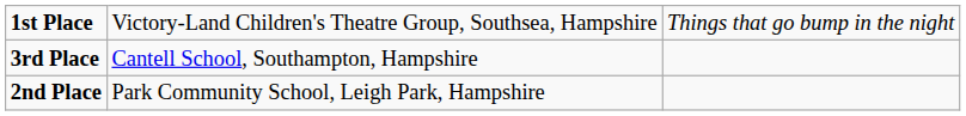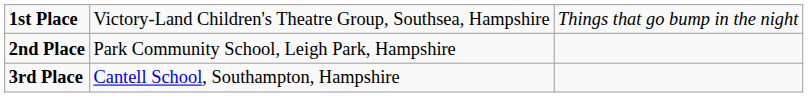 <table class="wikitable">
 <tr>
 <td><strong>1st Place</strong></td>
 <td>Victory-Land Children's Theatre Group, Southsea, Hampshire</td>
 <td><em>Things that go bump in the night</em></td>
 </tr>
 <tr>
+<td><strong>2nd Place</strong></td>
+<td>Park Community School, Leigh Park, Hampshire</td>
+<td></td>
+</tr>
+<tr>
 <td><strong>3rd Place</strong></td>
 <td><a href='#'>Cantell School</a>, Southampton, Hampshire</td>
 <td></td>
 </tr>
-<tr>
-<td><strong>2nd Place</strong></td>
-<td>Park Community School, Leigh Park, Hampshire</td>
-<td></td>
-</tr>
 </table>
